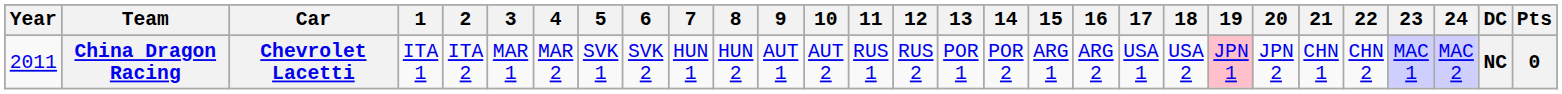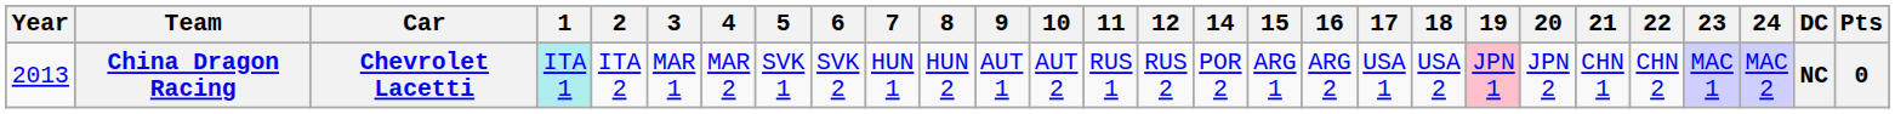 <table class="wikitable" style="text-align:center; font-size:85%">
 <tr>
 <th>Year</th>
 <th>Team</th>
 <th>Car</th>
 <th>1</th>
 <th>2</th>
 <th>3</th>
 <th>4</th>
 <th>5</th>
 <th>6</th>
 <th>7</th>
 <th>8</th>
 <th>9</th>
 <th>10</th>
 <th>11</th>
 <th>12</th>
-<th>13</th>
 <th>14</th>
 <th>15</th>
 <th>16</th>
 <th>17</th>
 <th>18</th>
 <th>19</th>
 <th>20</th>
 <th>21</th>
 <th>22</th>
 <th>23</th>
 <th>24</th>
 <th>DC</th>
 <th>Pts</th>
 </tr>
 <tr>
-<td><a href='#'>2011</a></td>
+<td><a href='#'>2013</a></td>
 <th><a href='#'>China Dragon Racing</a></th>
 <th><a href='#'>Chevrolet Lacetti</a></th>
-<td><a href='#'>ITA<br>1</a></td>
+<td style="background: paleturquoise;"><a href='#'>ITA<br>1</a></td>
 <td><a href='#'>ITA<br>2</a></td>
 <td><a href='#'>MAR<br>1</a></td>
 <td><a href='#'>MAR<br>2</a></td>
 <td><a href='#'>SVK<br>1</a></td>
 <td><a href='#'>SVK<br>2</a></td>
 <td><a href='#'>HUN<br>1</a></td>
 <td><a href='#'>HUN<br>2</a></td>
 <td><a href='#'>AUT<br>1</a></td>
 <td><a href='#'>AUT<br>2</a></td>
 <td><a href='#'>RUS<br>1</a></td>
 <td><a href='#'>RUS<br>2</a></td>
-<td><a href='#'>POR<br>1</a></td>
 <td><a href='#'>POR<br>2</a></td>
 <td><a href='#'>ARG<br>1</a></td>
 <td><a href='#'>ARG<br>2</a></td>
 <td><a href='#'>USA<br>1</a></td>
 <td><a href='#'>USA<br>2</a></td>
 <td style="background: pink;"><a href='#'>JPN<br>1</a></td>
 <td><a href='#'>JPN<br>2</a></td>
 <td><a href='#'>CHN<br>1</a></td>
 <td><a href='#'>CHN<br>2</a></td>
 <td style="background:#CFCFFF;"><a href='#'>MAC<br>1</a><br></td>
 <td style="background:#CFCFFF;"><a href='#'>MAC<br>2</a><br></td>
 <th>NC</th>
 <th>0</th>
 </tr>
 </table>
